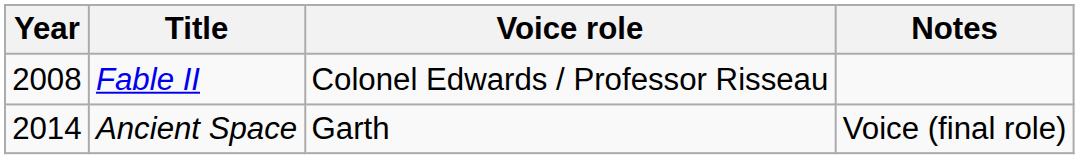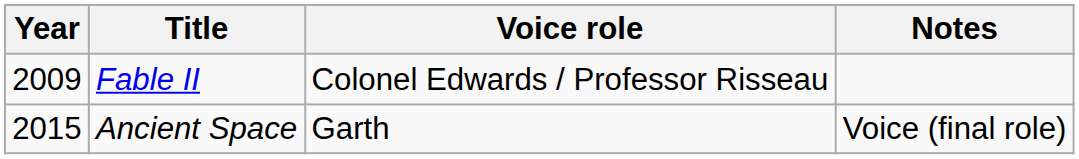 <table class="wikitable sortable">
 <tr>
 <th>Year</th>
 <th>Title</th>
 <th>Voice role</th>
 <th class="unsortable">Notes</th>
 </tr>
 <tr>
-<td>2008</td>
+<td>2009</td>
 <td><em><a href='#'>Fable II</a></em></td>
 <td>Colonel Edwards / Professor Risseau</td>
 <td></td>
 </tr>
 <tr>
-<td>2014</td>
+<td>2015</td>
 <td><em>Ancient Space</em></td>
 <td>Garth</td>
 <td>Voice (final role)</td>
 </tr>
 </table>
